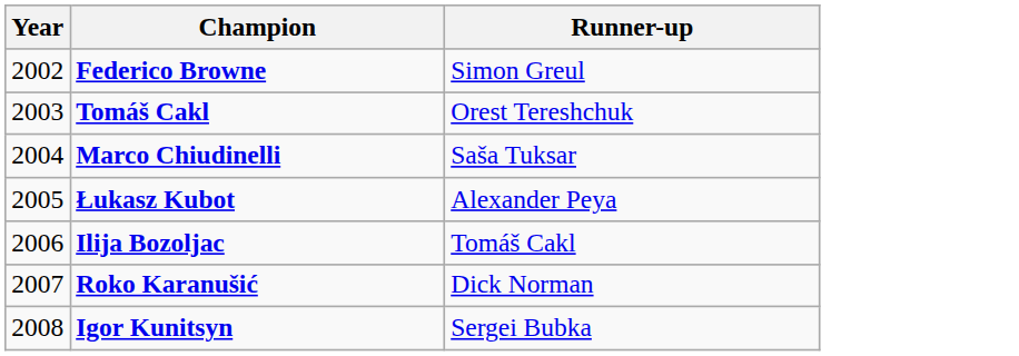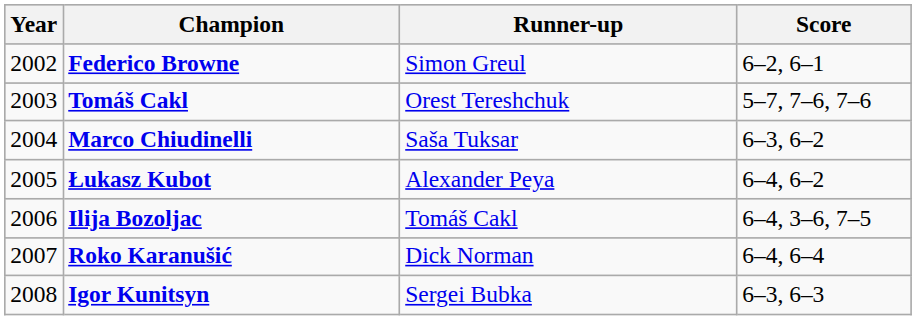 <table class="wikitable" style="font-size:90%">
 <tr>
 <th>Year</th>
 <th width="200">Champion</th>
 <th width="200">Runner-up</th>
+<th width="100">Score</th>
 </tr>
 <tr>
 <td>2002</td>
 <td> <strong><a href='#'>Federico Browne</a></strong></td>
 <td> <a href='#'>Simon Greul</a></td>
+<td>6–2, 6–1</td>
 </tr>
 <tr>
 <td>2003</td>
 <td> <strong><a href='#'>Tomáš Cakl</a></strong></td>
 <td> <a href='#'>Orest Tereshchuk</a></td>
+<td>5–7, 7–6, 7–6</td>
 </tr>
 <tr>
 <td>2004</td>
 <td> <strong><a href='#'>Marco Chiudinelli</a></strong></td>
 <td> <a href='#'>Saša Tuksar</a></td>
+<td>6–3, 6–2</td>
 </tr>
 <tr>
 <td>2005</td>
 <td> <strong><a href='#'>Łukasz Kubot</a></strong></td>
 <td> <a href='#'>Alexander Peya</a></td>
+<td>6–4, 6–2</td>
 </tr>
 <tr>
 <td>2006</td>
 <td> <strong><a href='#'>Ilija Bozoljac</a></strong></td>
 <td> <a href='#'>Tomáš Cakl</a></td>
+<td>6–4, 3–6, 7–5</td>
 </tr>
 <tr>
 <td>2007</td>
 <td> <strong><a href='#'>Roko Karanušić</a></strong></td>
 <td> <a href='#'>Dick Norman</a></td>
+<td>6–4, 6–4</td>
 </tr>
 <tr>
 <td>2008</td>
 <td> <strong><a href='#'>Igor Kunitsyn</a></strong></td>
 <td> <a href='#'>Sergei Bubka</a></td>
+<td>6–3, 6–3</td>
 </tr>
 </table>
